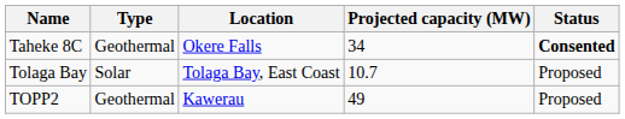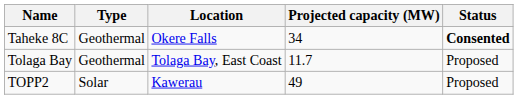 <table class="wikitable">
 <tr>
 <th>Name</th>
 <th>Type</th>
 <th>Location</th>
 <th>Projected capacity (MW)</th>
 <th>Status</th>
 </tr>
 <tr>
 <td>Taheke 8C</td>
 <td>Geothermal</td>
 <td><a href='#'>Okere Falls</a></td>
 <td>34</td>
 <td><strong>Consented</strong></td>
 </tr>
 <tr>
 <td>Tolaga Bay</td>
-<td>Solar</td>
+<td>Geothermal</td>
 <td><a href='#'>Tolaga Bay</a>, East Coast</td>
-<td>10.7</td>
+<td>11.7</td>
 <td>Proposed</td>
 </tr>
 <tr>
 <td>TOPP2</td>
-<td>Geothermal</td>
+<td>Solar</td>
 <td><a href='#'>Kawerau</a></td>
 <td>49</td>
 <td>Proposed</td>
 </tr>
 </table>
